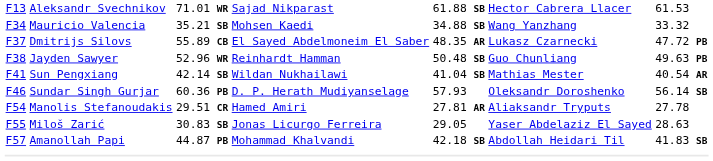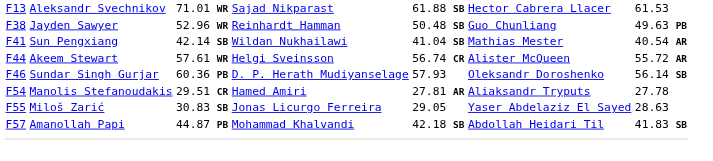 <table>
 <tr>
 <td><a href='#'>F13</a></td>
 <td><a href='#'>Aleksandr Svechnikov</a><br></td>
 <td>71.01 <small><strong>WR</strong></small></td>
 <td><a href='#'>Sajad Nikparast</a><br></td>
 <td>61.88 <small><strong>SB</strong></small></td>
 <td><a href='#'>Hector Cabrera Llacer</a><br></td>
 <td>61.53</td>
-</tr>
-<tr>
-<td><a href='#'>F34</a></td>
-<td><a href='#'>Mauricio Valencia</a><br></td>
-<td>35.21 <small><strong>SB</strong></small></td>
-<td><a href='#'>Mohsen Kaedi</a><br></td>
-<td>34.88 <small><strong>SB</strong></small></td>
-<td><a href='#'>Wang Yanzhang</a><br></td>
-<td>33.32</td>
-</tr>
-<tr>
-<td><a href='#'>F37</a></td>
-<td><a href='#'>Dmitrijs Silovs</a><br></td>
-<td>55.89 <small><strong>CB</strong></small></td>
-<td><a href='#'>El Sayed Abdelmoneim El Saber</a><br></td>
-<td>48.35 <small><strong>AR</strong></small></td>
-<td><a href='#'>Lukasz Czarnecki</a><br></td>
-<td>47.72 <small><strong>PB</strong></small></td>
 </tr>
 <tr>
 <td><a href='#'>F38</a></td>
 <td><a href='#'>Jayden Sawyer</a><br></td>
 <td>52.96 <small><strong>WR</strong></small></td>
 <td><a href='#'>Reinhardt Hamman</a><br></td>
 <td>50.48 <small><strong>SB</strong></small></td>
 <td><a href='#'>Guo Chunliang</a><br></td>
 <td>49.63 <small><strong>PB</strong></small></td>
 </tr>
 <tr>
 <td><a href='#'>F41</a></td>
 <td><a href='#'>Sun Pengxiang</a><br></td>
 <td>42.14 <small><strong>SB</strong></small></td>
 <td><a href='#'>Wildan Nukhailawi</a><br></td>
 <td>41.04 <small><strong>SB</strong></small></td>
 <td><a href='#'>Mathias Mester</a><br></td>
 <td>40.54 <small><strong>AR</strong></small></td>
+</tr>
+<tr>
+<td><a href='#'>F44</a></td>
+<td><a href='#'>Akeem Stewart</a><br></td>
+<td>57.61 <small><strong>WR</strong></small></td>
+<td><a href='#'>Helgi Sveinsson</a><br></td>
+<td>56.74 <small><strong>CR</strong></small></td>
+<td><a href='#'>Alister McQueen</a><br></td>
+<td>55.72 <small><strong>AR</strong></small></td>
 </tr>
 <tr>
 <td><a href='#'>F46</a></td>
 <td><a href='#'>Sundar Singh Gurjar</a><br></td>
 <td>60.36 <small><strong>PB</strong></small></td>
 <td><a href='#'>D. P. Herath Mudiyanselage</a><br></td>
 <td>57.93</td>
 <td><a href='#'>Oleksandr Doroshenko</a><br></td>
 <td>56.14 <small><strong>SB</strong></small></td>
 </tr>
 <tr>
 <td><a href='#'>F54</a></td>
 <td><a href='#'>Manolis Stefanoudakis</a><br></td>
 <td>29.51 <small><strong>CR</strong></small></td>
 <td><a href='#'>Hamed Amiri</a><br></td>
 <td>27.81 <small><strong>AR</strong></small></td>
 <td><a href='#'>Aliaksandr Tryputs</a><br></td>
 <td>27.78</td>
 </tr>
 <tr>
 <td><a href='#'>F55</a></td>
 <td><a href='#'>Miloš Zarić</a><br></td>
 <td>30.83 <small><strong>SB</strong></small></td>
 <td><a href='#'>Jonas Licurgo Ferreira</a><br></td>
 <td>29.05</td>
 <td><a href='#'>Yaser Abdelaziz El Sayed</a><br></td>
 <td>28.63</td>
 </tr>
 <tr>
 <td><a href='#'>F57</a></td>
 <td><a href='#'>Amanollah Papi</a><br></td>
 <td>44.87 <small><strong>PB</strong></small></td>
 <td><a href='#'>Mohammad Khalvandi</a><br></td>
 <td>42.18 <small><strong>SB</strong></small></td>
 <td><a href='#'>Abdollah Heidari Til</a><br></td>
 <td>41.83 <small><strong>SB</strong></small></td>
 </tr>
 <tr>
 <td colspan=7></td>
 </tr>
 <tr>
 </tr>
 <tr bgcolor= e8e8e8>
 <td colspan=7></td>
 </tr>
 </table>
